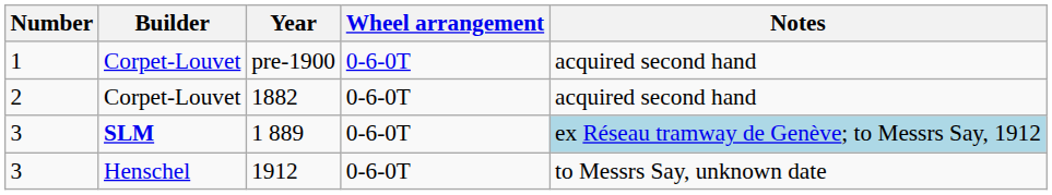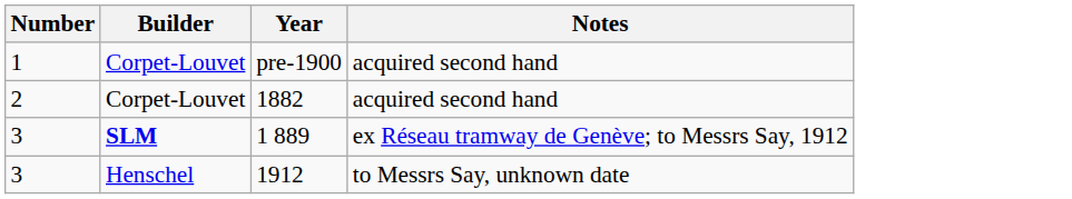 <table class="wikitable">
 <tr>
 <th>Number</th>
 <th>Builder</th>
 <th>Year</th>
-<th><a href='#'>Wheel arrangement</a></th>
 <th>Notes</th>
 </tr>
 <tr>
 <td>1</td>
 <td><a href='#'>Corpet-Louvet</a></td>
 <td>pre-1900</td>
-<td><a href='#'>0-6-0T</a></td>
 <td>acquired second hand</td>
 </tr>
 <tr>
 <td>2</td>
 <td>Corpet-Louvet</td>
 <td>1882</td>
-<td>0-6-0T</td>
 <td>acquired second hand</td>
 </tr>
 <tr>
 <td>3</td>
 <td><strong><a href='#'>SLM</a></strong></td>
 <td>1 889</td>
-<td>0-6-0T</td>
-<td style="background: lightblue;">ex <a href='#'>Réseau tramway de Genève</a>; to Messrs Say, 1912</td>
+<td>ex <a href='#'>Réseau tramway de Genève</a>; to Messrs Say, 1912</td>
 </tr>
 <tr>
 <td>3</td>
 <td><a href='#'>Henschel</a></td>
 <td>1912</td>
-<td>0-6-0T</td>
 <td>to Messrs Say, unknown date</td>
 </tr>
 </table>
